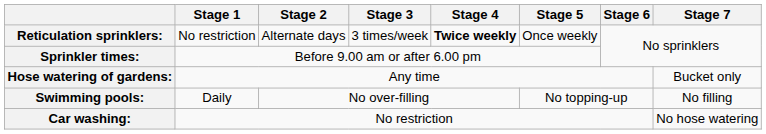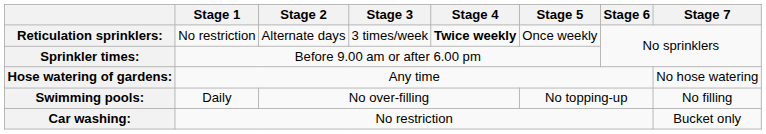 <table class="wikitable" style="text-align:center">
 <tr>
 <th></th>
 <th>Stage 1</th>
 <th>Stage 2</th>
 <th>Stage 3</th>
 <th>Stage 4</th>
 <th>Stage 5</th>
 <th>Stage 6</th>
 <th>Stage 7</th>
 </tr>
 <tr>
 <th>Reticulation sprinklers:</th>
 <td>No restriction</td>
 <td>Alternate days</td>
 <td>3 times/week</td>
 <td><strong>Twice weekly</strong></td>
 <td>Once weekly</td>
 <td colspan=2 rowspan=2>No sprinklers</td>
 </tr>
 <tr>
 <th>Sprinkler times:</th>
 <td colspan=5>Before 9.00 am or after 6.00 pm</td>
 </tr>
 <tr>
 <th>Hose watering of gardens:</th>
 <td colspan=6>Any time</td>
-<td>Bucket only</td>
+<td>No hose watering</td>
 </tr>
 <tr>
 <th>Swimming pools:</th>
 <td>Daily</td>
 <td colspan=3>No over-filling</td>
 <td colspan=2>No topping-up</td>
 <td>No filling</td>
 </tr>
 <tr>
 <th>Car washing:</th>
 <td colspan=6>No restriction</td>
-<td>No hose watering</td>
+<td>Bucket only</td>
 </tr>
 </table>
